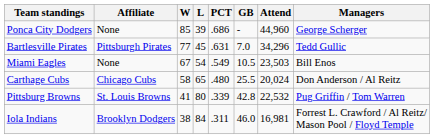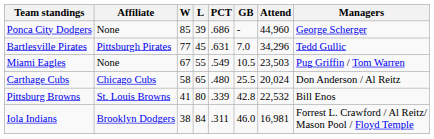 <table class="wikitable">
 <tr>
 <th>Team standings</th>
 <th>Affiliate</th>
 <th>W</th>
 <th>L</th>
 <th>PCT</th>
 <th>GB</th>
 <th>Attend</th>
 <th>Managers</th>
 </tr>
 <tr>
 <td><a href='#'>Ponca City Dodgers</a></td>
 <td>None</td>
 <td>85</td>
 <td>39</td>
 <td>.686</td>
 <td>-</td>
 <td>44,960</td>
 <td><a href='#'>George Scherger</a></td>
 </tr>
 <tr>
 <td><a href='#'>Bartlesville Pirates</a></td>
 <td><a href='#'>Pittsburgh Pirates</a></td>
 <td>77</td>
 <td>45</td>
 <td>.631</td>
 <td>7.0</td>
 <td>34,296</td>
 <td><a href='#'>Tedd Gullic</a></td>
 </tr>
 <tr>
 <td><a href='#'>Miami Eagles</a></td>
 <td>None</td>
 <td>67</td>
-<td>54</td>
+<td>55</td>
 <td>.549</td>
 <td>10.5</td>
 <td>23,503</td>
-<td>Bill Enos</td>
+<td><a href='#'>Pug Griffin</a> / <a href='#'>Tom Warren</a></td>
 </tr>
 <tr>
 <td><a href='#'>Carthage Cubs</a></td>
 <td><a href='#'>Chicago Cubs</a></td>
 <td>58</td>
 <td>65</td>
 <td>.480</td>
 <td>25.5</td>
 <td>20,024</td>
 <td>Don Anderson / Al Reitz</td>
 </tr>
 <tr>
 <td><a href='#'>Pittsburg Browns</a></td>
 <td><a href='#'>St. Louis Browns</a></td>
 <td>41</td>
 <td>80</td>
 <td>.339</td>
 <td>42.8</td>
 <td>22,532</td>
-<td><a href='#'>Pug Griffin</a> / <a href='#'>Tom Warren</a></td>
+<td>Bill Enos</td>
 </tr>
 <tr>
 <td><a href='#'>Iola Indians</a></td>
 <td><a href='#'>Brooklyn Dodgers</a></td>
 <td>38</td>
 <td>84</td>
 <td>.311</td>
 <td>46.0</td>
 <td>16,981</td>
 <td>Forrest L. Crawford / Al Reitz/<br> Mason Pool / <a href='#'>Floyd Temple</a></td>
 </tr>
 </table>
